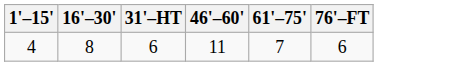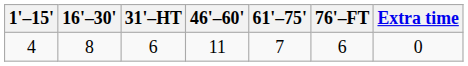 <table class="wikitable" style="text-align:center">
 <tr>
 <th>1'–15'</th>
 <th>16'–30'</th>
 <th>31'–HT</th>
 <th>46'–60'</th>
 <th>61'–75'</th>
 <th>76'–FT</th>
+<th><a href='#'>Extra time</a></th>
 </tr>
 <tr>
 <td>4</td>
 <td>8</td>
 <td>6</td>
 <td>11</td>
 <td>7</td>
 <td>6</td>
+<td>0</td>
 </tr>
 </table>
